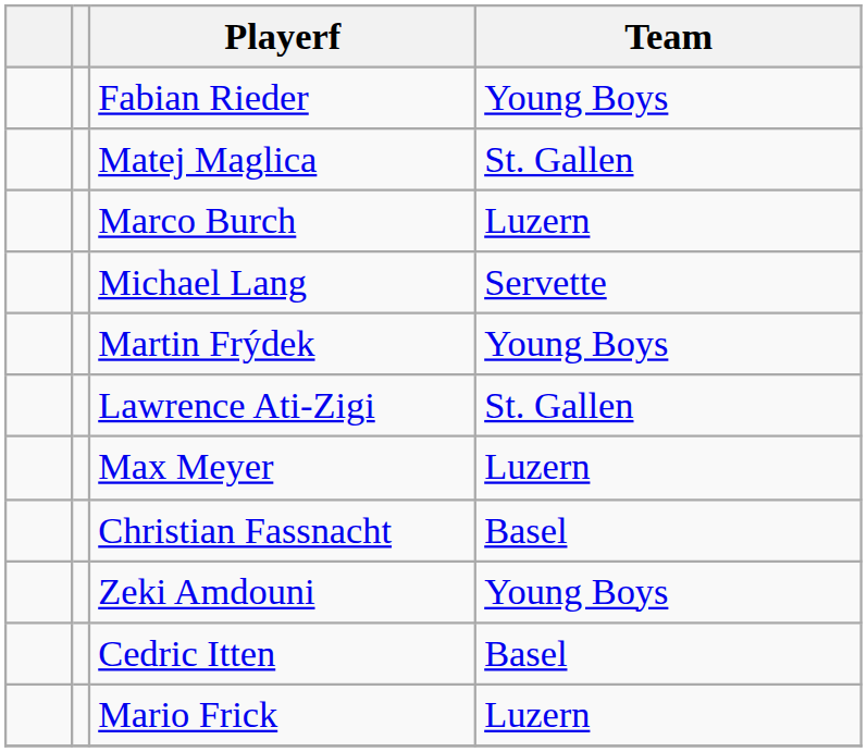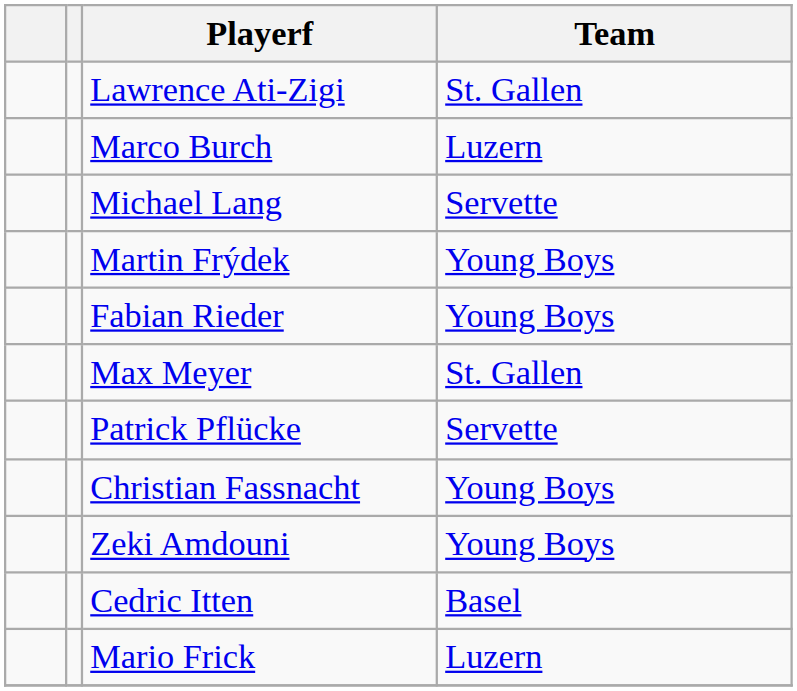 <table class="wikitable" style="text-align:left;font-size:95%">
 <tr>
 <th width=20></th>
 <th align=center></th>
 <th width=150>Playerf</th>
 <th width=150>Team</th>
 </tr>
 <tr>
 <td></td>
 <td></td>
-<td><a href='#'>Fabian Rieder</a></td>
-<td><a href='#'>Young Boys</a></td>
-</tr>
-<tr>
-<td></td>
-<td></td>
-<td><a href='#'>Matej Maglica</a></td>
+<td><a href='#'>Lawrence Ati-Zigi</a></td>
 <td><a href='#'>St. Gallen</a></td>
 </tr>
 <tr>
 <td></td>
 <td></td>
 <td><a href='#'>Marco Burch</a></td>
 <td><a href='#'>Luzern</a></td>
 </tr>
 <tr>
 <td></td>
 <td></td>
 <td><a href='#'>Michael Lang</a></td>
 <td><a href='#'>Servette</a></td>
 </tr>
 <tr>
 <td></td>
 <td></td>
 <td><a href='#'>Martin Frýdek</a></td>
 <td><a href='#'>Young Boys</a></td>
 </tr>
 <tr>
 <td></td>
 <td></td>
-<td><a href='#'>Lawrence Ati-Zigi</a></td>
+<td><a href='#'>Fabian Rieder</a></td>
+<td><a href='#'>Young Boys</a></td>
+</tr>
+<tr>
+<td></td>
+<td></td>
+<td><a href='#'>Max Meyer</a></td>
 <td><a href='#'>St. Gallen</a></td>
 </tr>
 <tr>
 <td></td>
 <td></td>
-<td><a href='#'>Max Meyer</a></td>
-<td><a href='#'>Luzern</a></td>
+<td><a href='#'>Patrick Pflücke</a></td>
+<td><a href='#'>Servette</a></td>
 </tr>
 <tr>
 <td></td>
 <td></td>
 <td><a href='#'>Christian Fassnacht</a></td>
-<td><a href='#'>Basel</a></td>
+<td><a href='#'>Young Boys</a></td>
 </tr>
 <tr>
 <td></td>
 <td></td>
 <td><a href='#'>Zeki Amdouni</a></td>
 <td><a href='#'>Young Boys</a></td>
 </tr>
 <tr>
 <td></td>
 <td></td>
 <td><a href='#'>Cedric Itten</a></td>
 <td><a href='#'>Basel</a></td>
 </tr>
 <tr>
 <td></td>
 <td></td>
 <td><a href='#'>Mario Frick</a></td>
 <td><a href='#'>Luzern</a></td>
 </tr>
 <tr>
 </tr>
 </table>
